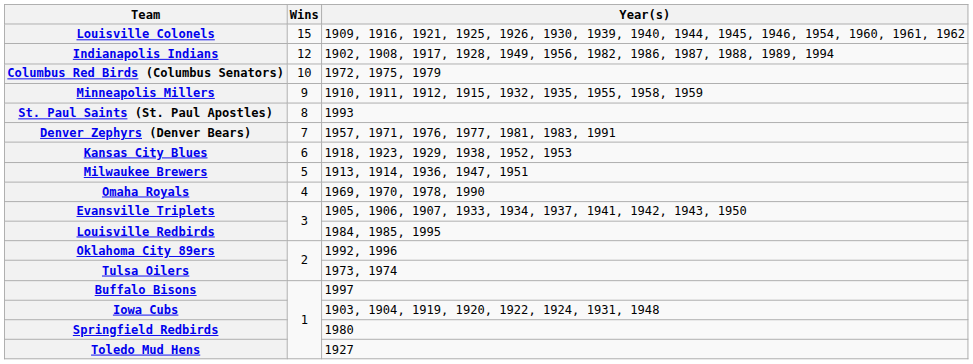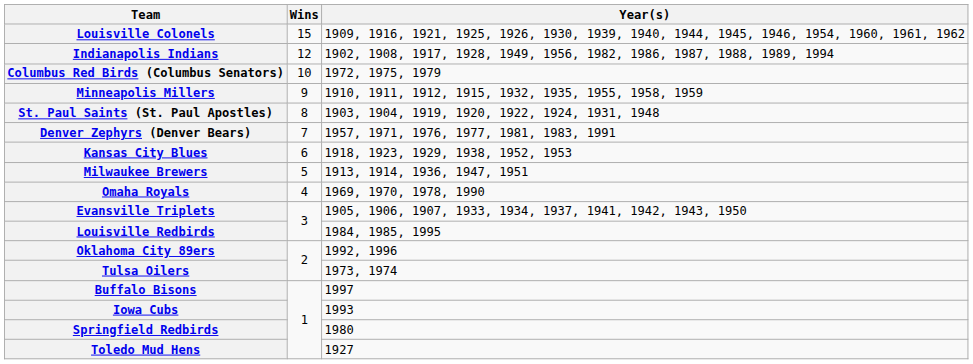 <table class="wikitable sortable plainrowheaders" style="text-align:left">
 <tr>
 <th scope="col">Team</th>
 <th scope="col">Wins</th>
 <th scope="col">Year(s)</th>
 </tr>
 <tr>
 <th scope="row"><a href='#'>Louisville Colonels</a></th>
 <td style="text-align:center">15</td>
 <td>1909, 1916, 1921, 1925, 1926, 1930, 1939, 1940, 1944, 1945, 1946, 1954, 1960, 1961, 1962</td>
 </tr>
 <tr>
 <th scope="row"><a href='#'>Indianapolis Indians</a></th>
 <td style="text-align:center">12</td>
 <td>1902, 1908, 1917, 1928, 1949, 1956, 1982, 1986, 1987, 1988, 1989, 1994</td>
 </tr>
 <tr>
 <th scope="row"><a href='#'>Columbus Red Birds</a> (Columbus Senators)</th>
 <td style="text-align:center">10</td>
 <td>1972, 1975, 1979</td>
 </tr>
 <tr>
 <th scope="row"><a href='#'>Minneapolis Millers</a></th>
 <td style="text-align:center">9</td>
 <td>1910, 1911, 1912, 1915, 1932, 1935, 1955, 1958, 1959</td>
 </tr>
 <tr>
 <th scope="row"><a href='#'>St. Paul Saints</a> (St. Paul Apostles)</th>
 <td style="text-align:center">8</td>
-<td>1993</td>
+<td>1903, 1904, 1919, 1920, 1922, 1924, 1931, 1948</td>
 </tr>
 <tr>
 <th scope="row"><a href='#'>Denver Zephyrs</a> (Denver Bears)</th>
 <td style="text-align:center">7</td>
 <td>1957, 1971, 1976, 1977, 1981, 1983, 1991</td>
 </tr>
 <tr>
 <th scope="row"><a href='#'>Kansas City Blues</a></th>
 <td style="text-align:center">6</td>
 <td>1918, 1923, 1929, 1938, 1952, 1953</td>
 </tr>
 <tr>
 <th scope="row"><a href='#'>Milwaukee Brewers</a></th>
 <td style="text-align:center">5</td>
 <td>1913, 1914, 1936, 1947, 1951</td>
 </tr>
 <tr>
 <th scope="row"><a href='#'>Omaha Royals</a></th>
 <td style="text-align:center">4</td>
 <td>1969, 1970, 1978, 1990</td>
 </tr>
 <tr>
 <th scope="row"><a href='#'>Evansville Triplets</a></th>
 <td style="text-align:center" rowspan="2">3</td>
 <td>1905, 1906, 1907, 1933, 1934, 1937, 1941, 1942, 1943, 1950</td>
 </tr>
 <tr>
 <th scope="row"><a href='#'>Louisville Redbirds</a></th>
 <td>1984, 1985, 1995</td>
 </tr>
 <tr>
 <th scope="row"><a href='#'>Oklahoma City 89ers</a></th>
 <td style="text-align:center" rowspan="2">2</td>
 <td>1992, 1996</td>
 </tr>
 <tr>
 <th scope="row"><a href='#'>Tulsa Oilers</a></th>
 <td>1973, 1974</td>
 </tr>
 <tr>
 <th scope="row"><a href='#'>Buffalo Bisons</a></th>
 <td style="text-align:center" rowspan="4">1</td>
 <td>1997</td>
 </tr>
 <tr>
 <th scope="row"><a href='#'>Iowa Cubs</a></th>
-<td>1903, 1904, 1919, 1920, 1922, 1924, 1931, 1948</td>
+<td>1993</td>
 </tr>
 <tr>
 <th scope="row"><a href='#'>Springfield Redbirds</a></th>
 <td>1980</td>
 </tr>
 <tr>
 <th scope="row"><a href='#'>Toledo Mud Hens</a></th>
 <td>1927</td>
 </tr>
 </table>
